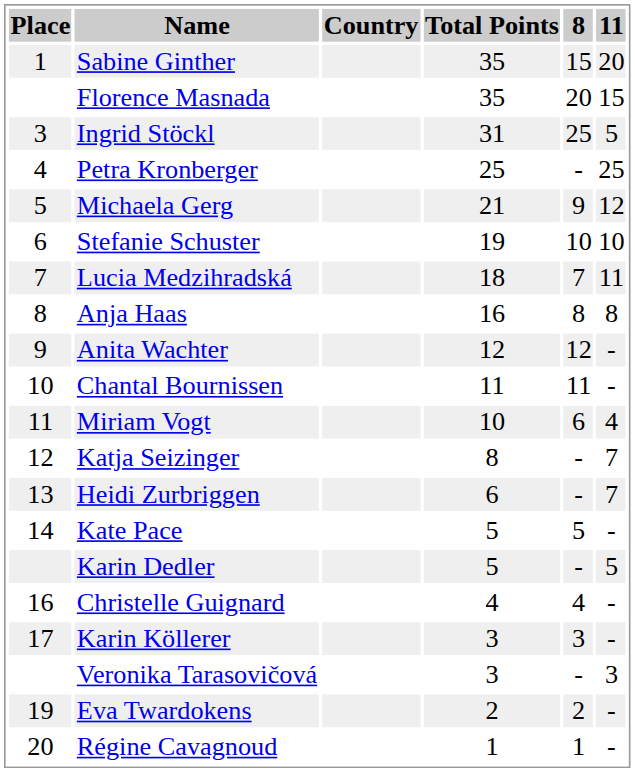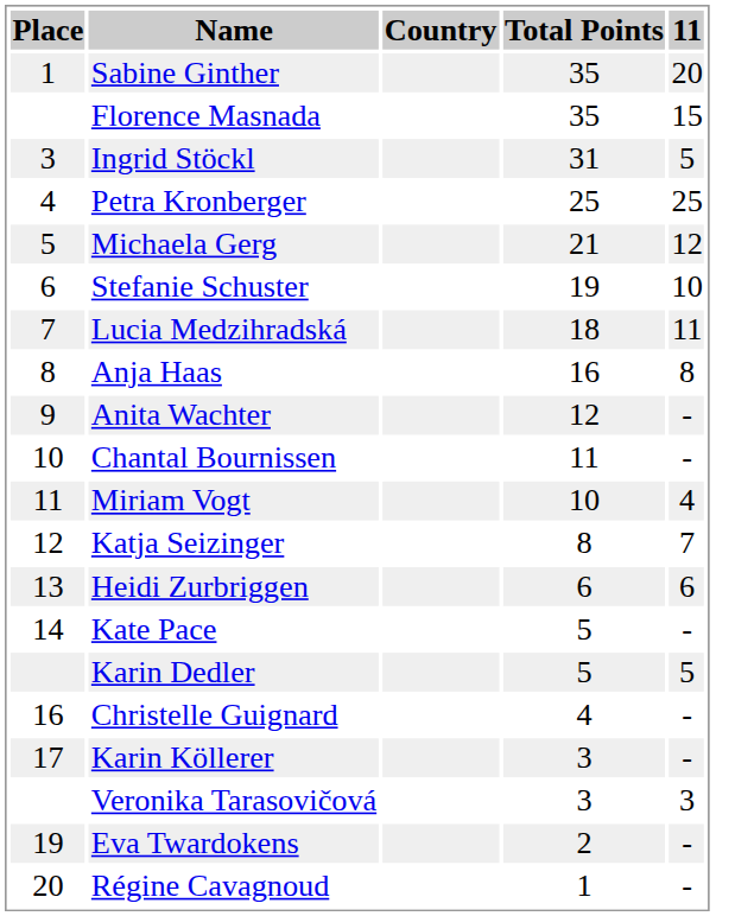 <table border="0" style="border: 1px solid #999; background-color:#FFFFFF; text-align:center">
 <tr align="center" bgcolor="#CCCCCC">
 <th>Place</th>
 <th>Name</th>
 <th>Country</th>
 <th>Total Points</th>
-<th>8</th>
 <th>11</th>
 </tr>
 <tr bgcolor="#EFEFEF">
 <td>1</td>
 <td align="left"><a href='#'>Sabine Ginther</a></td>
 <td align="left"></td>
 <td>35</td>
-<td>15</td>
 <td>20</td>
 </tr>
 <tr>
 <td></td>
 <td align="left"><a href='#'>Florence Masnada</a></td>
 <td align="left"></td>
 <td>35</td>
-<td>20</td>
 <td>15</td>
 </tr>
 <tr bgcolor="#EFEFEF">
 <td>3</td>
 <td align="left"><a href='#'>Ingrid Stöckl</a></td>
 <td align="left"></td>
 <td>31</td>
-<td>25</td>
 <td>5</td>
 </tr>
 <tr>
 <td>4</td>
 <td align="left"><a href='#'>Petra Kronberger</a></td>
 <td align="left"></td>
 <td>25</td>
-<td>-</td>
 <td>25</td>
 </tr>
 <tr bgcolor="#EFEFEF">
 <td>5</td>
 <td align="left"><a href='#'>Michaela Gerg</a></td>
 <td align="left"></td>
 <td>21</td>
-<td>9</td>
 <td>12</td>
 </tr>
 <tr>
 <td>6</td>
 <td align="left"><a href='#'>Stefanie Schuster</a></td>
 <td align="left"></td>
 <td>19</td>
 <td>10</td>
-<td>10</td>
 </tr>
 <tr bgcolor="#EFEFEF">
 <td>7</td>
 <td align="left"><a href='#'>Lucia Medzihradská</a></td>
 <td align="left"></td>
 <td>18</td>
-<td>7</td>
 <td>11</td>
 </tr>
 <tr>
 <td>8</td>
 <td align="left"><a href='#'>Anja Haas</a></td>
 <td align="left"></td>
 <td>16</td>
 <td>8</td>
-<td>8</td>
 </tr>
 <tr bgcolor="#EFEFEF">
 <td>9</td>
 <td align="left"><a href='#'>Anita Wachter</a></td>
 <td align="left"></td>
-<td>12</td>
 <td>12</td>
 <td>-</td>
 </tr>
 <tr>
 <td>10</td>
 <td align="left"><a href='#'>Chantal Bournissen</a></td>
 <td align="left"></td>
 <td>11</td>
-<td>11</td>
 <td>-</td>
 </tr>
 <tr bgcolor="#EFEFEF">
 <td>11</td>
 <td align="left"><a href='#'>Miriam Vogt</a></td>
 <td align="left"></td>
 <td>10</td>
-<td>6</td>
 <td>4</td>
 </tr>
 <tr>
 <td>12</td>
 <td align="left"><a href='#'>Katja Seizinger</a></td>
 <td align="left"></td>
 <td>8</td>
-<td>-</td>
 <td>7</td>
 </tr>
 <tr bgcolor="#EFEFEF">
 <td>13</td>
 <td align="left"><a href='#'>Heidi Zurbriggen</a></td>
 <td align="left"></td>
 <td>6</td>
-<td>-</td>
-<td>7</td>
+<td>6</td>
 </tr>
 <tr>
 <td>14</td>
 <td align="left"><a href='#'>Kate Pace</a></td>
 <td align="left"></td>
-<td>5</td>
 <td>5</td>
 <td>-</td>
 </tr>
 <tr bgcolor="#EFEFEF">
 <td></td>
 <td align="left"><a href='#'>Karin Dedler</a></td>
 <td align="left"></td>
 <td>5</td>
-<td>-</td>
 <td>5</td>
 </tr>
 <tr>
 <td>16</td>
 <td align="left"><a href='#'>Christelle Guignard</a></td>
 <td align="left"></td>
-<td>4</td>
 <td>4</td>
 <td>-</td>
 </tr>
 <tr bgcolor="#EFEFEF">
 <td>17</td>
 <td align="left"><a href='#'>Karin Köllerer</a></td>
 <td align="left"></td>
 <td>3</td>
-<td>3</td>
 <td>-</td>
 </tr>
 <tr>
 <td></td>
 <td align="left"><a href='#'>Veronika Tarasovičová</a></td>
 <td align="left"></td>
 <td>3</td>
-<td>-</td>
 <td>3</td>
 </tr>
 <tr bgcolor="#EFEFEF">
 <td>19</td>
 <td align="left"><a href='#'>Eva Twardokens</a></td>
 <td align="left"></td>
-<td>2</td>
 <td>2</td>
 <td>-</td>
 </tr>
 <tr>
 <td>20</td>
 <td align="left"><a href='#'>Régine Cavagnoud</a></td>
 <td align="left"></td>
 <td>1</td>
-<td>1</td>
 <td>-</td>
 </tr>
 </table>
